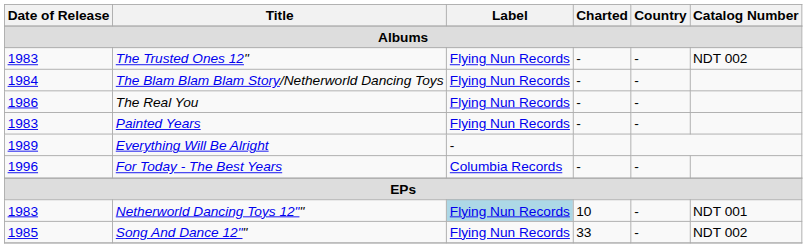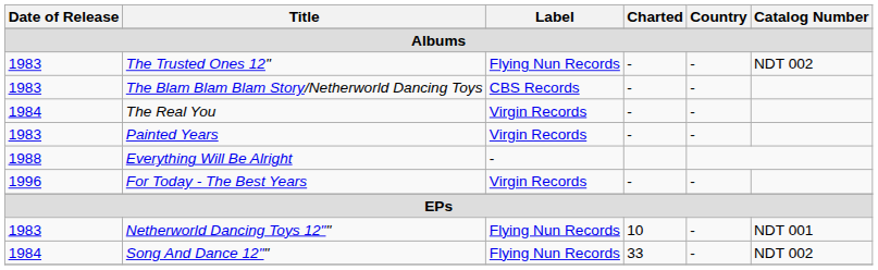 <table class="wikitable" style="font-size: 95%;">
 <tr>
 <th>Date of Release</th>
 <th>Title</th>
 <th>Label</th>
 <th>Charted</th>
 <th>Country</th>
 <th>Catalog Number</th>
 </tr>
 <tr>
 </tr>
 <tr bgcolor="#DDDDDD">
 <td colspan=7 align=center><strong>Albums</strong></td>
 </tr>
 <tr>
 <td><a href='#'>1983</a></td>
 <td><em><a href='#'>The Trusted Ones 12</a>"</em></td>
 <td><a href='#'>Flying Nun Records</a></td>
 <td>-</td>
 <td>-</td>
 <td>NDT 002</td>
 </tr>
 <tr>
-<td><a href='#'>1984</a></td>
+<td><a href='#'>1983</a></td>
 <td><em><a href='#'>The Blam Blam Blam Story</a>/Netherworld Dancing Toys</em></td>
-<td><a href='#'>Flying Nun Records</a></td>
+<td><a href='#'>CBS Records</a></td>
 <td>-</td>
 <td>-</td>
 <td></td>
 </tr>
 <tr>
-<td><a href='#'>1986</a></td>
+<td><a href='#'>1984</a></td>
 <td><em>The Real You</em></td>
-<td><a href='#'>Flying Nun Records</a></td>
+<td><a href='#'>Virgin Records</a></td>
 <td>-</td>
 <td>-</td>
 <td></td>
 </tr>
 <tr>
 <td><a href='#'>1983</a></td>
 <td><em><a href='#'>Painted Years</a></em></td>
-<td><a href='#'>Flying Nun Records</a></td>
+<td><a href='#'>Virgin Records</a></td>
 <td>-</td>
 <td>-</td>
 <td></td>
 </tr>
 <tr>
-<td><a href='#'>1989</a></td>
+<td><a href='#'>1988</a></td>
 <td><em><a href='#'>Everything Will Be Alright</a></em></td>
 <td>-</td>
 <td></td>
 </tr>
 <tr>
 <td><a href='#'>1996</a></td>
 <td><em><a href='#'>For Today - The Best Years</a></em></td>
-<td><a href='#'>Columbia Records</a></td>
+<td><a href='#'>Virgin Records</a></td>
 <td>-</td>
 <td>-</td>
 <td></td>
 </tr>
 <tr>
 </tr>
 <tr bgcolor="#DDDDDD">
 <td colspan=7 align=center><strong>EPs</strong></td>
 </tr>
 <tr>
 <td><a href='#'>1983</a></td>
 <td><em><a href='#'>Netherworld Dancing Toys 12"</a>"</em></td>
-<td style="background: lightblue;"><a href='#'>Flying Nun Records</a></td>
+<td><a href='#'>Flying Nun Records</a></td>
 <td>10</td>
 <td>-</td>
 <td>NDT 001</td>
 </tr>
 <tr>
-<td><a href='#'>1985</a></td>
+<td><a href='#'>1984</a></td>
 <td><em><a href='#'>Song And Dance 12"</a>"</em></td>
 <td><a href='#'>Flying Nun Records</a></td>
 <td>33</td>
 <td>-</td>
 <td>NDT 002</td>
 </tr>
 <tr>
 </tr>
 </table>
